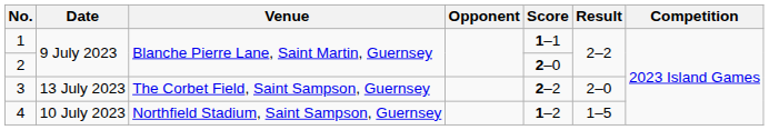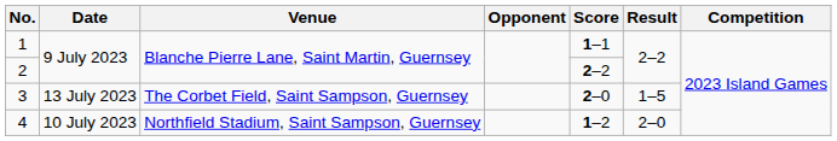 <table class="wikitable">
 <tr>
 <th>No.</th>
 <th>Date</th>
 <th>Venue</th>
 <th>Opponent</th>
 <th>Score</th>
 <th>Result</th>
 <th>Competition</th>
 </tr>
 <tr>
 <td align=center>1</td>
 <td rowspan=2>9 July 2023</td>
 <td rowspan=2><a href='#'>Blanche Pierre Lane</a>, <a href='#'>Saint Martin</a>, <a href='#'>Guernsey</a></td>
 <td rowspan=2></td>
 <td align=center><strong>1</strong>–1</td>
 <td align=center rowspan=2>2–2</td>
 <td rowspan=6><a href='#'>2023 Island Games</a></td>
 </tr>
 <tr>
 <td align=center>2</td>
-<td align=center><strong>2</strong>–0</td>
+<td align=center><strong>2</strong>–2</td>
 </tr>
 <tr>
 <td align=center>3</td>
 <td>13 July 2023</td>
 <td><a href='#'>The Corbet Field</a>, <a href='#'>Saint Sampson</a>, <a href='#'>Guernsey</a></td>
 <td></td>
-<td align=center><strong>2</strong>–2</td>
-<td align=center>2–0</td>
+<td align=center><strong>2</strong>–0</td>
+<td align=center>1–5</td>
 </tr>
 <tr>
 <td align=center>4</td>
 <td>10 July 2023</td>
 <td><a href='#'>Northfield Stadium</a>, <a href='#'>Saint Sampson</a>, <a href='#'>Guernsey</a></td>
 <td></td>
 <td align=center><strong>1</strong>–2</td>
-<td align=center>1–5</td>
+<td align=center>2–0</td>
 </tr>
 </table>
